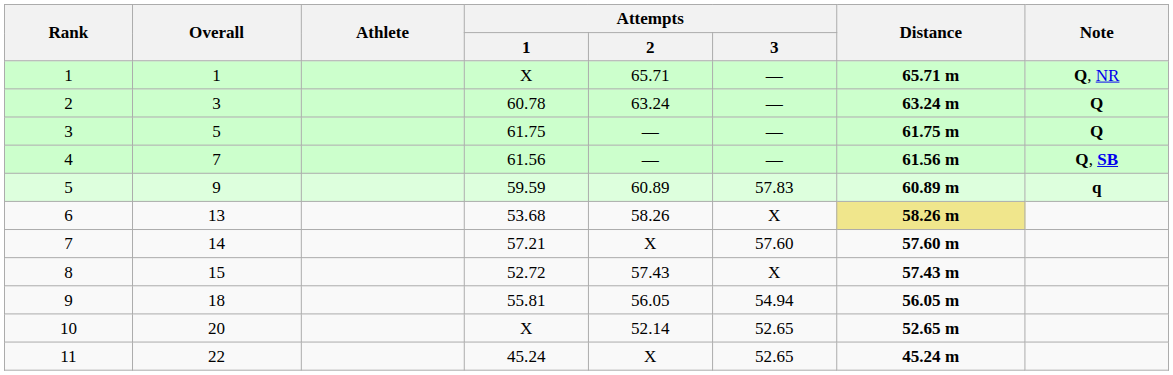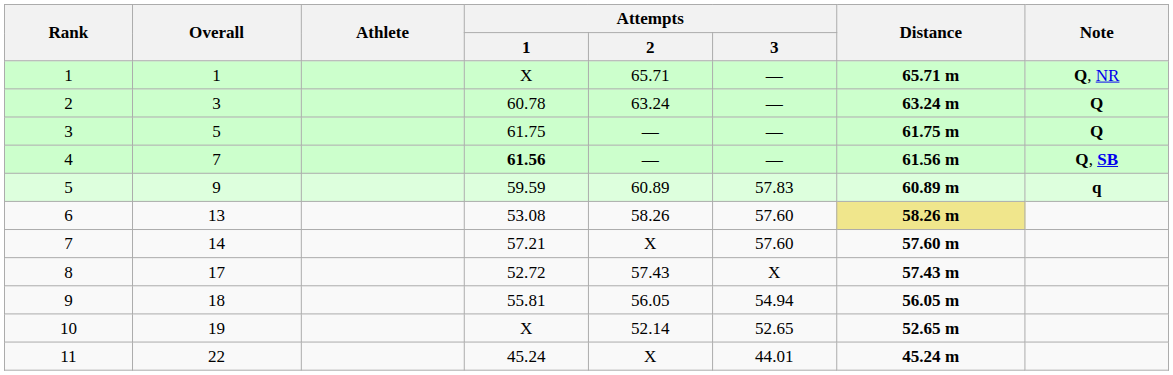 <table class="wikitable" style=" text-align:center; font-size:110%;" width="95%">
 <tr>
 <th rowspan="2">Rank</th>
 <th rowspan="2">Overall</th>
 <th rowspan="2">Athlete</th>
 <th colspan="3">Attempts</th>
 <th rowspan="2">Distance</th>
 <th rowspan="2">Note</th>
 </tr>
 <tr>
 <th>1</th>
 <th>2</th>
 <th>3</th>
 </tr>
 <tr style="background:#ccffcc;">
 <td>1</td>
 <td>1</td>
 <td align=left></td>
 <td>X</td>
 <td>65.71</td>
 <td>—</td>
 <td><strong>65.71 m</strong></td>
 <td><strong>Q</strong>, <a href='#'>NR</a></td>
 </tr>
 <tr style="background:#ccffcc;">
 <td>2</td>
 <td>3</td>
 <td align=left></td>
 <td>60.78</td>
 <td>63.24</td>
 <td>—</td>
 <td><strong>63.24 m </strong></td>
 <td><strong>Q</strong></td>
 </tr>
 <tr style="background:#ccffcc;">
 <td>3</td>
 <td>5</td>
 <td align=left></td>
 <td>61.75</td>
 <td>—</td>
 <td>—</td>
 <td><strong>61.75 m  </strong></td>
 <td><strong>Q</strong></td>
 </tr>
 <tr style="background:#ccffcc;">
 <td>4</td>
 <td>7</td>
 <td align=left></td>
-<td>61.56</td>
+<td><strong>61.56</strong></td>
 <td>—</td>
 <td>—</td>
 <td><strong>61.56 m</strong></td>
 <td><strong>Q</strong>, <strong><a href='#'>SB</a></strong></td>
 </tr>
 <tr style="background:#ddffdd;">
 <td>5</td>
 <td>9</td>
 <td align=left></td>
 <td>59.59</td>
 <td>60.89</td>
 <td>57.83</td>
 <td><strong>60.89 m </strong></td>
 <td><strong>q</strong></td>
 </tr>
 <tr>
 <td>6</td>
 <td>13</td>
 <td align=left></td>
-<td>53.68</td>
+<td>53.08</td>
 <td>58.26</td>
-<td>X</td>
+<td>57.60</td>
 <td style="background: khaki;"><strong>58.26 m </strong></td>
 <td></td>
 </tr>
 <tr>
 <td>7</td>
 <td>14</td>
 <td align=left></td>
 <td>57.21</td>
 <td>X</td>
 <td>57.60</td>
 <td><strong>57.60 m </strong></td>
 <td></td>
 </tr>
 <tr>
 <td>8</td>
-<td>15</td>
+<td>17</td>
 <td align=left></td>
 <td>52.72</td>
 <td>57.43</td>
 <td>X</td>
 <td><strong>57.43 m </strong></td>
 <td></td>
 </tr>
 <tr>
 <td>9</td>
 <td>18</td>
 <td align=left></td>
 <td>55.81</td>
 <td>56.05</td>
 <td>54.94</td>
 <td><strong>56.05 m </strong></td>
 <td></td>
 </tr>
 <tr>
 <td>10</td>
-<td>20</td>
+<td>19</td>
 <td align=left></td>
 <td>X</td>
 <td>52.14</td>
 <td>52.65</td>
 <td><strong>52.65 m </strong></td>
 <td></td>
 </tr>
 <tr>
 <td>11</td>
 <td>22</td>
 <td align=left></td>
 <td>45.24</td>
 <td>X</td>
-<td>52.65</td>
+<td>44.01</td>
 <td><strong>45.24 m </strong></td>
 <td></td>
 </tr>
 </table>
